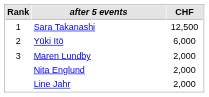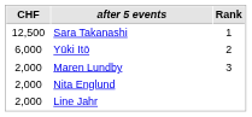 <table cellspacing="1" cellpadding="3" style="border:1px solid #AAAAAA;font-size:86%">
 <tr style="background-color: #E4E4E4;">
+<th style="border-bottom:1px solid #AAAAAA; width: 50px;">CHF</th>
+<th style="border-bottom:1px solid #AAAAAA; width: 200px;"><em>after 5 events</em></th>
 <th style="border-bottom:1px solid #AAAAAA; width: 10px;">Rank</th>
-<th style="border-bottom:1px solid #AAAAAA; width: 200px;"><em>after 5 events</em></th>
-<th style="border-bottom:1px solid #AAAAAA; width: 50px;">CHF</th>
 </tr>
 <tr>
+<td align=center>12,500</td>
+<td> <a href='#'>Sara Takanashi</a></td>
 <td align=center>1</td>
-<td> <a href='#'>Sara Takanashi</a></td>
-<td align=center>12,500</td>
 </tr>
 <tr>
+<td align=center>6,000</td>
+<td> <a href='#'>Yūki Itō</a></td>
 <td align=center>2</td>
-<td> <a href='#'>Yūki Itō</a></td>
-<td align=center>6,000</td>
 </tr>
 <tr>
+<td align=center>2,000</td>
+<td> <a href='#'>Maren Lundby</a></td>
 <td align=center>3</td>
-<td> <a href='#'>Maren Lundby</a></td>
-<td align=center>2,000</td>
 </tr>
 <tr>
+<td align=center>2,000</td>
+<td> <a href='#'>Nita Englund</a></td>
 <td></td>
-<td> <a href='#'>Nita Englund</a></td>
-<td align=center>2,000</td>
 </tr>
 <tr>
+<td align=center>2,000</td>
+<td> <a href='#'>Line Jahr</a></td>
 <td></td>
-<td> <a href='#'>Line Jahr</a></td>
-<td align=center>2,000</td>
 </tr>
 </table>
